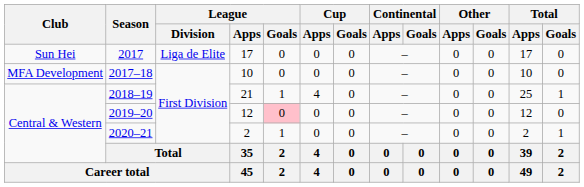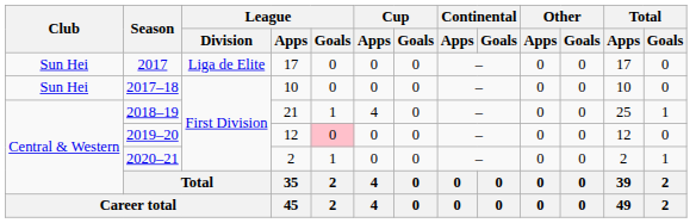 <table class="wikitable" style="text-align: center">
 <tr>
 <th rowspan="2">Club</th>
 <th rowspan="2">Season</th>
 <th colspan="3">League</th>
 <th colspan="2">Cup</th>
 <th colspan="2">Continental</th>
 <th colspan="2">Other</th>
 <th colspan="2">Total</th>
 </tr>
 <tr>
 <th>Division</th>
 <th>Apps</th>
 <th>Goals</th>
 <th>Apps</th>
 <th>Goals</th>
 <th>Apps</th>
 <th>Goals</th>
 <th>Apps</th>
 <th>Goals</th>
 <th>Apps</th>
 <th>Goals</th>
 </tr>
 <tr>
 <td><a href='#'>Sun Hei</a></td>
 <td><a href='#'>2017</a></td>
 <td><a href='#'>Liga de Elite</a></td>
 <td>17</td>
 <td>0</td>
 <td>0</td>
 <td>0</td>
 <td colspan="2">–</td>
 <td>0</td>
 <td>0</td>
 <td>17</td>
 <td>0</td>
 </tr>
 <tr>
-<td><a href='#'>MFA Development</a></td>
+<td><a href='#'>Sun Hei</a></td>
 <td><a href='#'>2017–18</a></td>
 <td rowspan="4"><a href='#'>First Division</a></td>
 <td>10</td>
 <td>0</td>
 <td>0</td>
 <td>0</td>
 <td colspan="2">–</td>
 <td>0</td>
 <td>0</td>
 <td>10</td>
 <td>0</td>
 </tr>
 <tr>
 <td rowspan="4"><a href='#'>Central & Western</a></td>
 <td><a href='#'>2018–19</a></td>
 <td>21</td>
 <td>1</td>
 <td>4</td>
 <td>0</td>
 <td colspan="2">–</td>
 <td>0</td>
 <td>0</td>
 <td>25</td>
 <td>1</td>
 </tr>
 <tr>
 <td><a href='#'>2019–20</a></td>
 <td>12</td>
 <td style="background: pink;">0</td>
 <td>0</td>
 <td>0</td>
 <td colspan="2">–</td>
 <td>0</td>
 <td>0</td>
 <td>12</td>
 <td>0</td>
 </tr>
 <tr>
 <td><a href='#'>2020–21</a></td>
 <td>2</td>
 <td>1</td>
 <td>0</td>
 <td>0</td>
 <td colspan="2">–</td>
 <td>0</td>
 <td>0</td>
 <td>2</td>
 <td>1</td>
 </tr>
 <tr>
 <th colspan="2"><strong>Total</strong></th>
 <th>35</th>
 <th>2</th>
 <th>4</th>
 <th>0</th>
 <th>0</th>
 <th>0</th>
 <th>0</th>
 <th>0</th>
 <th>39</th>
 <th>2</th>
 </tr>
 <tr>
 <th colspan="3"><strong>Career total</strong></th>
 <th>45</th>
 <th>2</th>
 <th>4</th>
 <th>0</th>
 <th>0</th>
 <th>0</th>
 <th>0</th>
 <th>0</th>
 <th>49</th>
 <th>2</th>
 </tr>
 </table>
